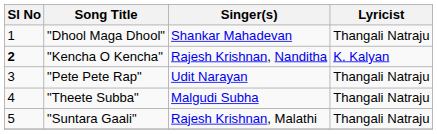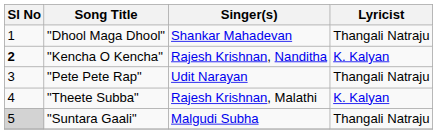 <table class="wikitable">
 <tr>
 <th>Sl No</th>
 <th>Song Title</th>
 <th>Singer(s)</th>
 <th>Lyricist</th>
 </tr>
 <tr>
 <td>1</td>
 <td>"Dhool Maga Dhool"</td>
 <td><a href='#'>Shankar Mahadevan</a></td>
 <td>Thangali Natraju</td>
 </tr>
 <tr>
 <td><strong>2</strong></td>
 <td>"Kencha O Kencha"</td>
 <td><a href='#'>Rajesh Krishnan</a>, <a href='#'>Nanditha</a></td>
 <td><a href='#'>K. Kalyan</a></td>
 </tr>
 <tr>
 <td>3</td>
 <td>"Pete Pete Rap"</td>
 <td><a href='#'>Udit Narayan</a></td>
 <td>Thangali Natraju</td>
 </tr>
 <tr>
 <td>4</td>
 <td>"Theete Subba"</td>
-<td><a href='#'>Malgudi Subha</a></td>
-<td>Thangali Natraju</td>
+<td><a href='#'>Rajesh Krishnan</a>, Malathi</td>
+<td><a href='#'>K. Kalyan</a></td>
 </tr>
 <tr>
-<td>5</td>
+<td style="background: lightgrey;">5</td>
 <td>"Suntara Gaali"</td>
-<td><a href='#'>Rajesh Krishnan</a>, Malathi</td>
+<td><a href='#'>Malgudi Subha</a></td>
 <td>Thangali Natraju</td>
 </tr>
 <tr>
 </tr>
 </table>
